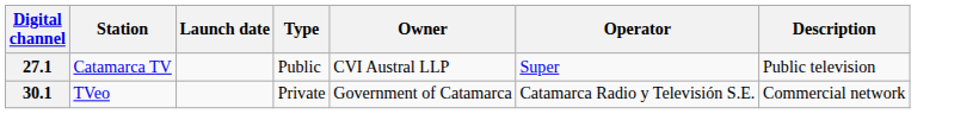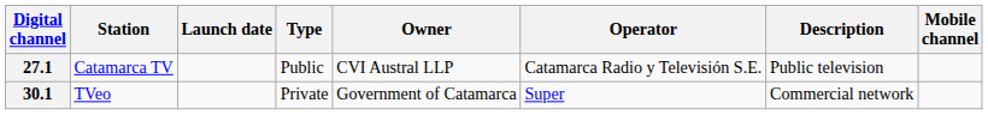 <table class="wikitable sortable" style="font-size: 90%;">
 <tr>
 <th><a href='#'>Digital<br>channel</a></th>
 <th>Station</th>
 <th>Launch date</th>
 <th>Type</th>
 <th>Owner</th>
 <th>Operator</th>
 <th>Description</th>
+<th>Mobile<br>channel</th>
 </tr>
 <tr>
 <th>27.1</th>
 <td><a href='#'>Catamarca TV</a></td>
 <td></td>
 <td>Public</td>
 <td>CVI Austral LLP</td>
-<td><a href='#'>Super</a></td>
+<td>Catamarca Radio y Televisión S.E.</td>
 <td>Public television</td>
+<td></td>
 </tr>
 <tr>
 <th>30.1</th>
 <td><a href='#'>TVeo</a></td>
 <td></td>
 <td>Private</td>
 <td>Government of Catamarca</td>
-<td>Catamarca Radio y Televisión S.E.</td>
+<td><a href='#'>Super</a></td>
 <td>Commercial network</td>
+<td></td>
 </tr>
 </table>
